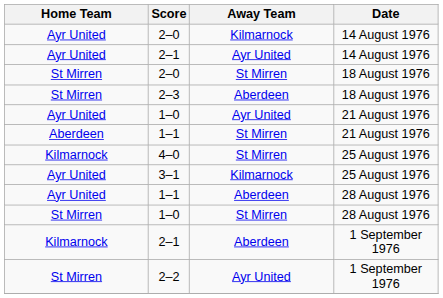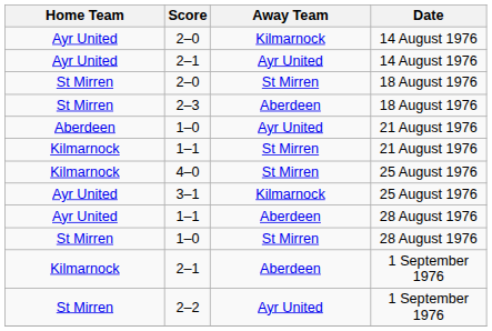 <table class="wikitable" style="text-align:center;">
 <tr>
 <th width=175>Home Team</th>
 <th width=20>Score</th>
 <th width=175>Away Team</th>
 <th width= 125>Date</th>
 </tr>
 <tr>
 <td><a href='#'>Ayr United</a></td>
 <td>2–0</td>
 <td><a href='#'>Kilmarnock</a></td>
 <td>14 August 1976</td>
 </tr>
 <tr>
 <td><a href='#'>Ayr United</a></td>
 <td>2–1</td>
 <td><a href='#'>Ayr United</a></td>
 <td>14 August 1976</td>
 </tr>
 <tr>
 <td><a href='#'>St Mirren</a></td>
 <td>2–0</td>
 <td><a href='#'>St Mirren</a></td>
 <td>18 August 1976</td>
 </tr>
 <tr>
 <td><a href='#'>St Mirren</a></td>
 <td>2–3</td>
 <td><a href='#'>Aberdeen</a></td>
 <td>18 August 1976</td>
 </tr>
 <tr>
-<td><a href='#'>Ayr United</a></td>
+<td><a href='#'>Aberdeen</a></td>
 <td>1–0</td>
 <td><a href='#'>Ayr United</a></td>
 <td>21 August 1976</td>
 </tr>
 <tr>
-<td><a href='#'>Aberdeen</a></td>
+<td><a href='#'>Kilmarnock</a></td>
 <td>1–1</td>
 <td><a href='#'>St Mirren</a></td>
 <td>21 August 1976</td>
 </tr>
 <tr>
 <td><a href='#'>Kilmarnock</a></td>
 <td>4–0</td>
 <td><a href='#'>St Mirren</a></td>
 <td>25 August 1976</td>
 </tr>
 <tr>
 <td><a href='#'>Ayr United</a></td>
 <td>3–1</td>
 <td><a href='#'>Kilmarnock</a></td>
 <td>25 August 1976</td>
 </tr>
 <tr>
 <td><a href='#'>Ayr United</a></td>
 <td>1–1</td>
 <td><a href='#'>Aberdeen</a></td>
 <td>28 August 1976</td>
 </tr>
 <tr>
 <td><a href='#'>St Mirren</a></td>
 <td>1–0</td>
 <td><a href='#'>St Mirren</a></td>
 <td>28 August 1976</td>
 </tr>
 <tr>
 <td><a href='#'>Kilmarnock</a></td>
 <td>2–1</td>
 <td><a href='#'>Aberdeen</a></td>
 <td>1 September 1976</td>
 </tr>
 <tr>
 <td><a href='#'>St Mirren</a></td>
 <td>2–2</td>
 <td><a href='#'>Ayr United</a></td>
 <td>1 September 1976</td>
 </tr>
 <tr>
 </tr>
 </table>
